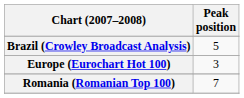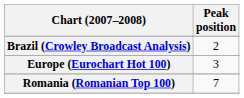 <table class="wikitable plainrowheaders sortable" style="text-align:center">
 <tr>
 <th scope="col">Chart (2007–2008)</th>
 <th scope="col">Peak<br>position</th>
 </tr>
 <tr>
 </tr>
 <tr>
 </tr>
 <tr>
 </tr>
 <tr>
 </tr>
 <tr>
 </tr>
 <tr>
 <th scope="row">Brazil (<a href='#'>Crowley Broadcast Analysis</a>)</th>
-<td>5</td>
+<td>2</td>
 </tr>
 <tr>
 </tr>
 <tr>
 </tr>
 <tr>
 </tr>
 <tr>
 </tr>
 <tr>
 <th scope="row">Europe (<a href='#'>Eurochart Hot 100</a>)</th>
 <td>3</td>
 </tr>
 <tr>
 </tr>
 <tr>
 </tr>
 <tr>
 </tr>
 <tr>
 </tr>
 <tr>
 </tr>
 <tr>
 </tr>
 <tr>
 </tr>
 <tr>
 </tr>
 <tr>
 </tr>
 <tr>
 </tr>
 <tr>
 </tr>
 <tr>
 </tr>
 <tr>
 <th scope="row">Romania (<a href='#'>Romanian Top 100</a>)</th>
 <td>7</td>
 </tr>
 <tr>
 </tr>
 <tr>
 </tr>
 <tr>
 </tr>
 <tr>
 </tr>
 <tr>
 </tr>
 <tr>
 </tr>
 <tr>
 </tr>
 <tr>
 </tr>
 <tr>
 </tr>
 <tr>
 </tr>
 </table>
